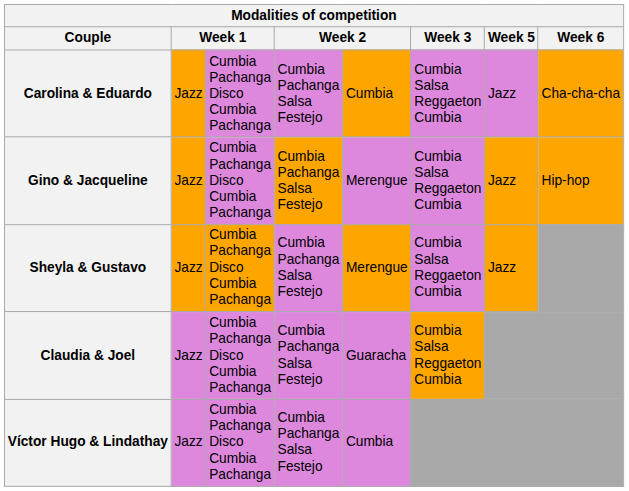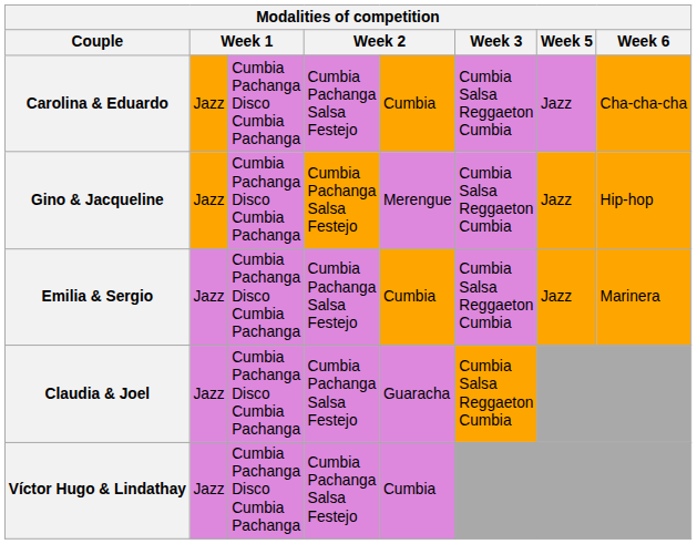 <table class="wikitable collapsible collapsed" style="text-align:left; font-size:85%; line-height:16px;">
 <tr>
 <th colspan=8>Modalities of competition</th>
 </tr>
 <tr>
 <th>Couple</th>
 <th colspan=2>Week 1</th>
 <th colspan=2>Week 2</th>
 <th>Week 3</th>
 <th>Week 5</th>
 <th>Week 6</th>
 </tr>
 <tr>
 <th>Carolina & Eduardo</th>
 <td style="background:orange;">Jazz</td>
 <td style="background:#dd88dd;">Cumbia<br>Pachanga<br>Disco<br>Cumbia<br>Pachanga</td>
 <td style="background:#dd88dd;">Cumbia<br>Pachanga<br>Salsa<br>Festejo</td>
 <td style="background:orange;">Cumbia</td>
 <td style="background:#dd88dd;">Cumbia<br>Salsa<br>Reggaeton<br>Cumbia</td>
 <td style="background:#dd88dd;">Jazz</td>
 <td style="background:orange;">Cha-cha-cha</td>
 </tr>
 <tr>
 <th>Gino & Jacqueline</th>
 <td style="background:orange;">Jazz</td>
 <td style="background:#dd88dd;">Cumbia<br>Pachanga<br>Disco<br>Cumbia<br>Pachanga</td>
 <td style="background:orange;">Cumbia<br>Pachanga<br>Salsa<br>Festejo</td>
 <td style="background:#dd88dd;">Merengue</td>
 <td style="background:#dd88dd;">Cumbia<br>Salsa<br>Reggaeton<br>Cumbia</td>
 <td style="background:orange;">Jazz</td>
 <td style="background:orange;">Hip-hop</td>
 </tr>
 <tr>
-<th>Sheyla & Gustavo</th>
-<td style="background:orange;">Jazz</td>
-<td style="background:orange;">Cumbia<br>Pachanga<br>Disco<br>Cumbia<br>Pachanga</td>
+<th>Emilia & Sergio</th>
+<td style="background:#dd88dd;">Jazz</td>
+<td style="background:#dd88dd;">Cumbia<br>Pachanga<br>Disco<br>Cumbia<br>Pachanga</td>
 <td style="background:#dd88dd;">Cumbia<br>Pachanga<br>Salsa<br>Festejo</td>
-<td style="background:orange;">Merengue</td>
+<td style="background:orange;">Cumbia</td>
 <td style="background:#dd88dd;">Cumbia<br>Salsa<br>Reggaeton<br>Cumbia</td>
 <td style="background:orange;">Jazz</td>
-<td style="background:darkgrey;" colspan="1"></td>
+<td style="background:orange;">Marinera</td>
 </tr>
 <tr>
 <th>Claudia & Joel</th>
 <td style="background:#dd88dd;">Jazz</td>
 <td style="background:#dd88dd;">Cumbia<br>Pachanga<br>Disco<br>Cumbia<br>Pachanga</td>
 <td style="background:#dd88dd;">Cumbia<br>Pachanga<br>Salsa<br>Festejo</td>
 <td style="background:#dd88dd;">Guaracha</td>
 <td style="background:orange;">Cumbia<br>Salsa<br>Reggaeton<br>Cumbia</td>
 <td style="background:darkgrey;" colspan="2"></td>
 </tr>
 <tr>
 <th>Víctor Hugo & Lindathay</th>
 <td style="background:#dd88dd;">Jazz</td>
 <td style="background:#dd88dd;">Cumbia<br>Pachanga<br>Disco<br>Cumbia<br>Pachanga</td>
 <td style="background:#dd88dd;">Cumbia<br>Pachanga<br>Salsa<br>Festejo</td>
 <td style="background:#dd88dd;">Cumbia</td>
 <td style="background:darkgrey;" colspan="3"></td>
 </tr>
 </table>
